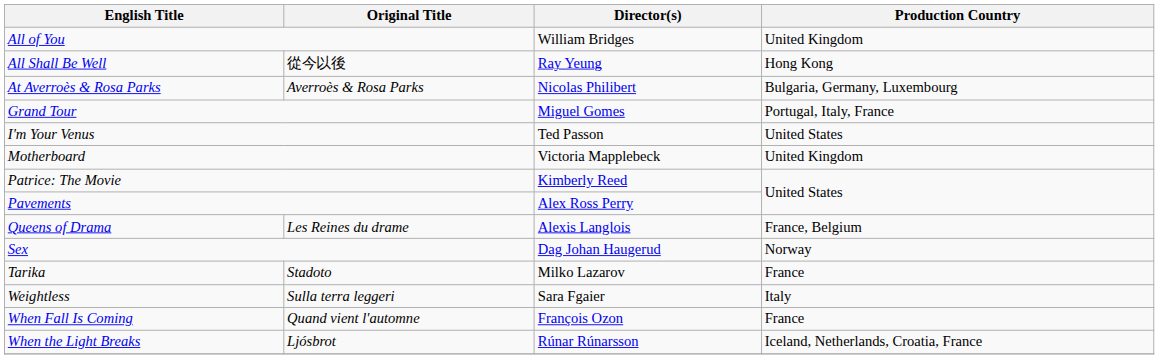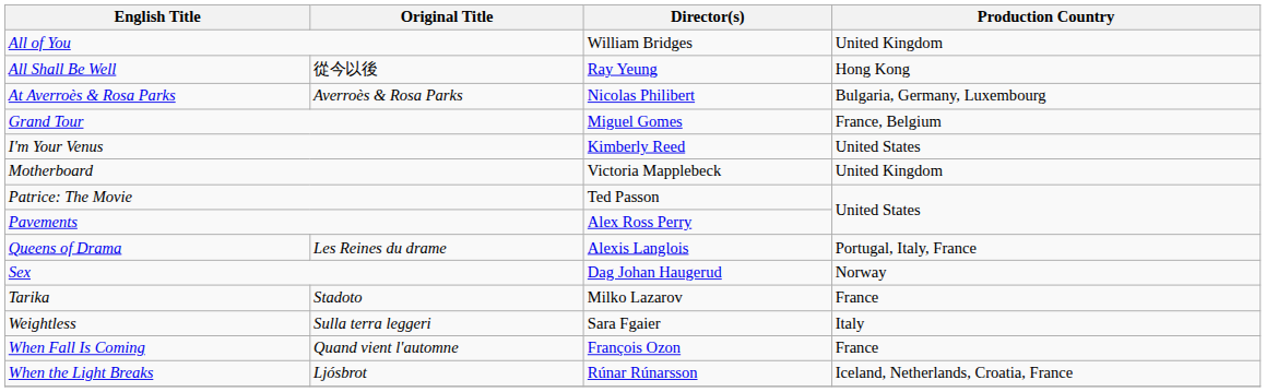 <table class="wikitable" style="width:100%; margin-bottom:4px">
 <tr>
 <th>English Title</th>
 <th>Original Title</th>
 <th>Director(s)</th>
 <th>Production Country</th>
 </tr>
 <tr>
 <td colspan="2"><em><a href='#'>All of You</a></em></td>
 <td>William Bridges</td>
 <td>United Kingdom</td>
 </tr>
 <tr>
 <td><em><a href='#'>All Shall Be Well</a></em></td>
 <td>從今以後</td>
 <td><a href='#'>Ray Yeung</a></td>
 <td>Hong Kong</td>
 </tr>
 <tr>
 <td><em><a href='#'>At Averroès & Rosa Parks</a></em></td>
 <td><em>Averroès & Rosa Parks</em></td>
 <td><a href='#'>Nicolas Philibert</a></td>
 <td>Bulgaria, Germany, Luxembourg</td>
 </tr>
 <tr>
 <td colspan="2"><em><a href='#'>Grand Tour</a></em></td>
 <td><a href='#'>Miguel Gomes</a></td>
-<td>Portugal, Italy, France</td>
+<td>France, Belgium</td>
 </tr>
 <tr>
 <td colspan="2"><em>I'm Your Venus</em></td>
-<td>Ted Passon</td>
+<td><a href='#'>Kimberly Reed</a></td>
 <td>United States</td>
 </tr>
 <tr>
 <td colspan="2"><em>Motherboard</em></td>
 <td>Victoria Mapplebeck</td>
 <td>United Kingdom</td>
 </tr>
 <tr>
 <td colspan="2"><em>Patrice: The Movie</em></td>
-<td><a href='#'>Kimberly Reed</a></td>
+<td>Ted Passon</td>
 <td rowspan="2">United States</td>
 </tr>
 <tr>
 <td colspan="2"><em><a href='#'>Pavements</a></em></td>
 <td><a href='#'>Alex Ross Perry</a></td>
 </tr>
 <tr>
 <td><em><a href='#'>Queens of Drama</a></em></td>
 <td><em>Les Reines du drame</em></td>
 <td><a href='#'>Alexis Langlois</a></td>
-<td>France, Belgium</td>
+<td>Portugal, Italy, France</td>
 </tr>
 <tr>
 <td colspan="2"><em><a href='#'>Sex</a></em></td>
 <td><a href='#'>Dag Johan Haugerud</a></td>
 <td>Norway</td>
 </tr>
 <tr>
 <td><em>Tarika</em></td>
 <td><em>Stadoto</em></td>
 <td>Milko Lazarov</td>
 <td>France</td>
 </tr>
 <tr>
 <td><em>Weightless</em></td>
 <td><em>Sulla terra leggeri</em></td>
 <td>Sara Fgaier</td>
 <td>Italy</td>
 </tr>
 <tr>
 <td><em><a href='#'>When Fall Is Coming</a></em></td>
 <td><em>Quand vient l'automne</em></td>
 <td><a href='#'>François Ozon</a></td>
 <td>France</td>
 </tr>
 <tr>
 <td><em><a href='#'>When the Light Breaks</a></em></td>
 <td><em>Ljósbrot</em></td>
 <td><a href='#'>Rúnar Rúnarsson</a></td>
 <td>Iceland, Netherlands, Croatia, France</td>
 </tr>
 <tr>
 </tr>
 </table>
